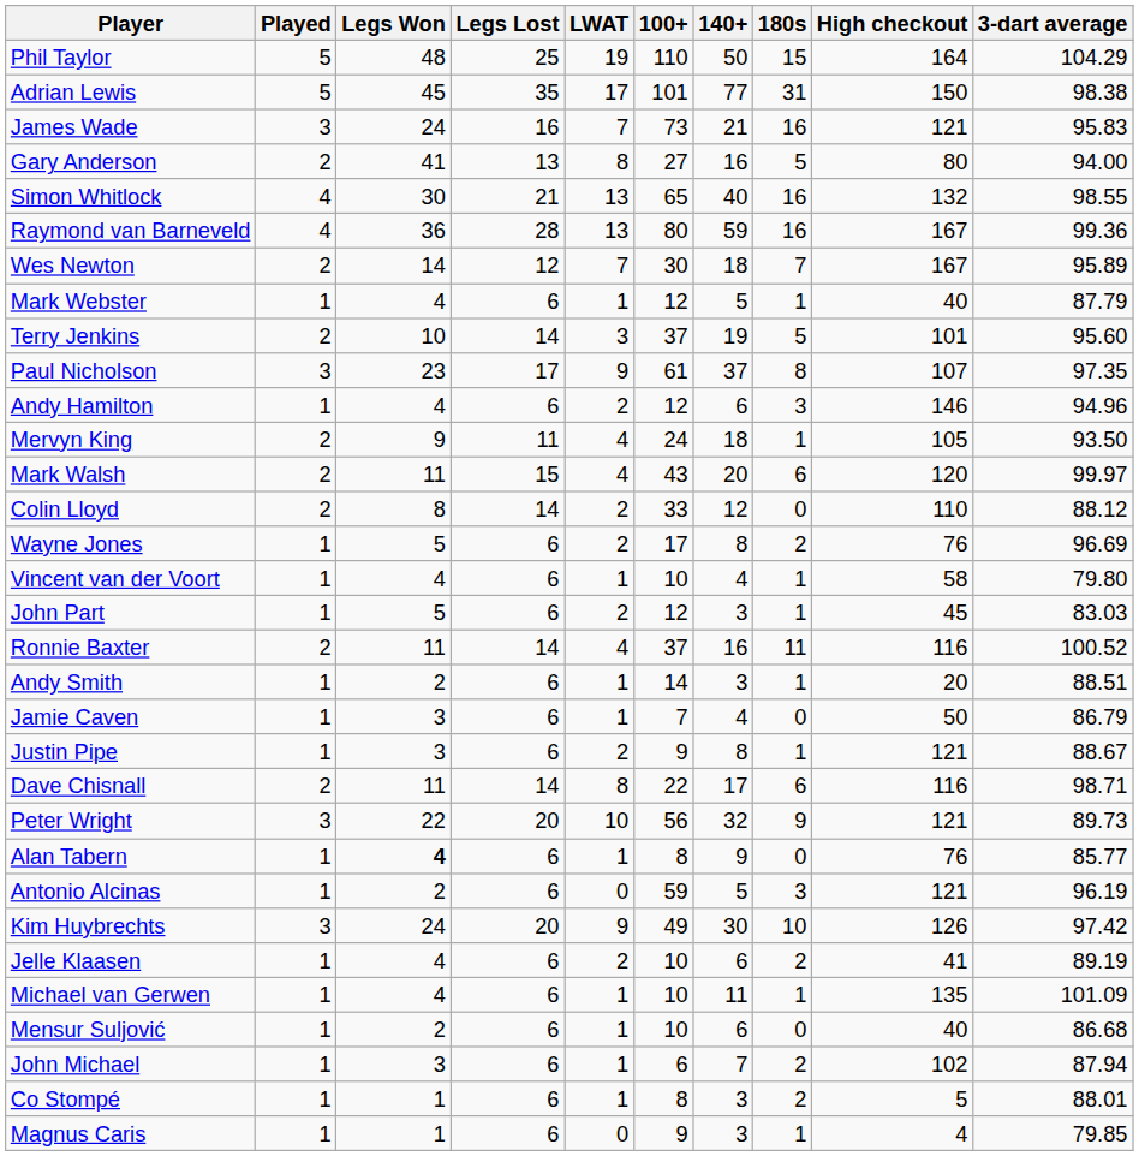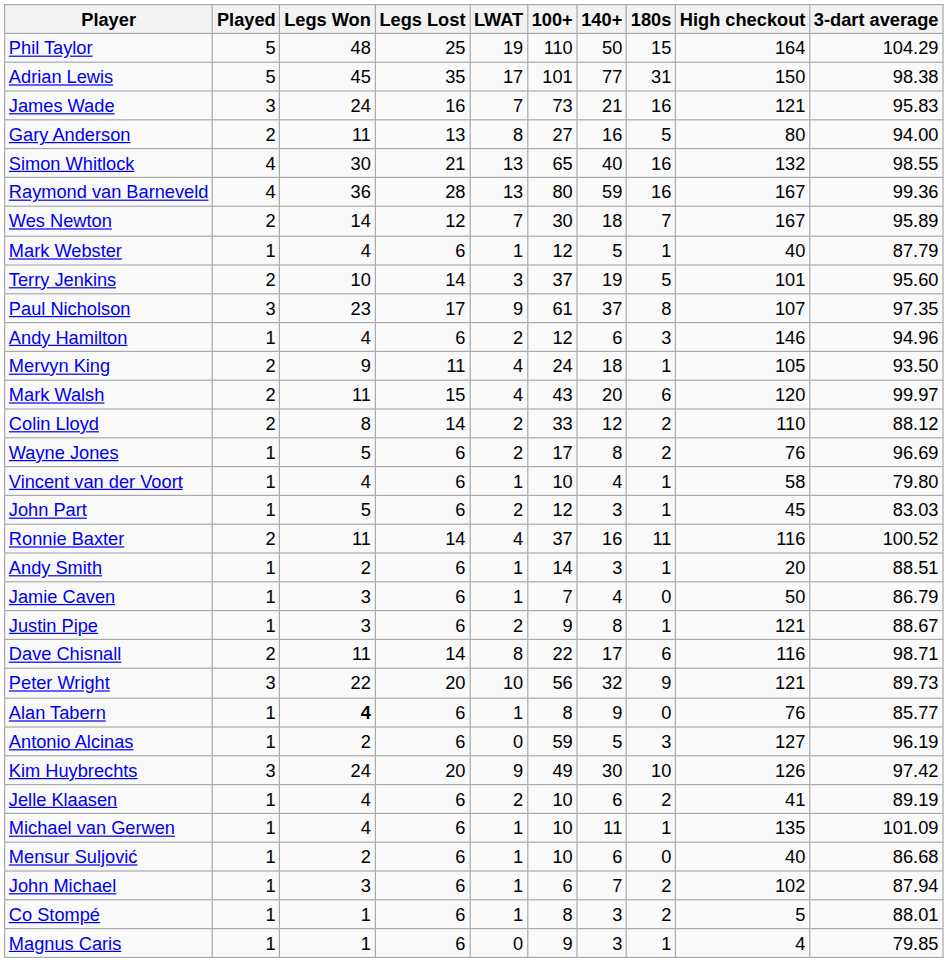 <table class="wikitable sortable" style="font-size: 95%; text-align: right">
 <tr>
 <th>Player</th>
 <th>Played</th>
 <th>Legs Won</th>
 <th>Legs Lost</th>
 <th>LWAT</th>
 <th>100+</th>
 <th>140+</th>
 <th>180s</th>
 <th>High checkout</th>
 <th>3-dart average</th>
 </tr>
 <tr>
 <td align="left"> <a href='#'>Phil Taylor</a></td>
 <td>5</td>
 <td>48</td>
 <td>25</td>
 <td>19</td>
 <td>110</td>
 <td>50</td>
 <td>15</td>
 <td>164</td>
 <td>104.29</td>
 </tr>
 <tr>
 <td align="left"> <a href='#'>Adrian Lewis</a></td>
 <td>5</td>
 <td>45</td>
 <td>35</td>
 <td>17</td>
 <td>101</td>
 <td>77</td>
 <td>31</td>
 <td>150</td>
 <td>98.38</td>
 </tr>
 <tr>
 <td align="left"> <a href='#'>James Wade</a></td>
 <td>3</td>
 <td>24</td>
 <td>16</td>
 <td>7</td>
 <td>73</td>
 <td>21</td>
 <td>16</td>
 <td>121</td>
 <td>95.83</td>
 </tr>
 <tr>
 <td align="left"> <a href='#'>Gary Anderson</a></td>
 <td>2</td>
-<td>41</td>
+<td>11</td>
 <td>13</td>
 <td>8</td>
 <td>27</td>
 <td>16</td>
 <td>5</td>
 <td>80</td>
 <td>94.00</td>
 </tr>
 <tr>
 <td align="left"> <a href='#'>Simon Whitlock</a></td>
 <td>4</td>
 <td>30</td>
 <td>21</td>
 <td>13</td>
 <td>65</td>
 <td>40</td>
 <td>16</td>
 <td>132</td>
 <td>98.55</td>
 </tr>
 <tr>
 <td align="left"> <a href='#'>Raymond van Barneveld</a></td>
 <td>4</td>
 <td>36</td>
 <td>28</td>
 <td>13</td>
 <td>80</td>
 <td>59</td>
 <td>16</td>
 <td>167</td>
 <td>99.36</td>
 </tr>
 <tr>
 <td align="left"> <a href='#'>Wes Newton</a></td>
 <td>2</td>
 <td>14</td>
 <td>12</td>
 <td>7</td>
 <td>30</td>
 <td>18</td>
 <td>7</td>
 <td>167</td>
 <td>95.89</td>
 </tr>
 <tr>
 <td align="left"> <a href='#'>Mark Webster</a></td>
 <td>1</td>
 <td>4</td>
 <td>6</td>
 <td>1</td>
 <td>12</td>
 <td>5</td>
 <td>1</td>
 <td>40</td>
 <td>87.79</td>
 </tr>
 <tr>
 <td align="left"> <a href='#'>Terry Jenkins</a></td>
 <td>2</td>
 <td>10</td>
 <td>14</td>
 <td>3</td>
 <td>37</td>
 <td>19</td>
 <td>5</td>
 <td>101</td>
 <td>95.60</td>
 </tr>
 <tr>
 <td align="left"> <a href='#'>Paul Nicholson</a></td>
 <td>3</td>
 <td>23</td>
 <td>17</td>
 <td>9</td>
 <td>61</td>
 <td>37</td>
 <td>8</td>
 <td>107</td>
 <td>97.35</td>
 </tr>
 <tr>
 <td align="left"> <a href='#'>Andy Hamilton</a></td>
 <td>1</td>
 <td>4</td>
 <td>6</td>
 <td>2</td>
 <td>12</td>
 <td>6</td>
 <td>3</td>
 <td>146</td>
 <td>94.96</td>
 </tr>
 <tr>
 <td align="left"> <a href='#'>Mervyn King</a></td>
 <td>2</td>
 <td>9</td>
 <td>11</td>
 <td>4</td>
 <td>24</td>
 <td>18</td>
 <td>1</td>
 <td>105</td>
 <td>93.50</td>
 </tr>
 <tr>
 <td align="left"> <a href='#'>Mark Walsh</a></td>
 <td>2</td>
 <td>11</td>
 <td>15</td>
 <td>4</td>
 <td>43</td>
 <td>20</td>
 <td>6</td>
 <td>120</td>
 <td>99.97</td>
 </tr>
 <tr>
 <td align="left"> <a href='#'>Colin Lloyd</a></td>
 <td>2</td>
 <td>8</td>
 <td>14</td>
 <td>2</td>
 <td>33</td>
 <td>12</td>
-<td>0</td>
+<td>2</td>
 <td>110</td>
 <td>88.12</td>
 </tr>
 <tr>
 <td align="left"> <a href='#'>Wayne Jones</a></td>
 <td>1</td>
 <td>5</td>
 <td>6</td>
 <td>2</td>
 <td>17</td>
 <td>8</td>
 <td>2</td>
 <td>76</td>
 <td>96.69</td>
 </tr>
 <tr>
 <td align="left"> <a href='#'>Vincent van der Voort</a></td>
 <td>1</td>
 <td>4</td>
 <td>6</td>
 <td>1</td>
 <td>10</td>
 <td>4</td>
 <td>1</td>
 <td>58</td>
 <td>79.80</td>
 </tr>
 <tr>
 <td align="left"> <a href='#'>John Part</a></td>
 <td>1</td>
 <td>5</td>
 <td>6</td>
 <td>2</td>
 <td>12</td>
 <td>3</td>
 <td>1</td>
 <td>45</td>
 <td>83.03</td>
 </tr>
 <tr>
 <td align="left"> <a href='#'>Ronnie Baxter</a></td>
 <td>2</td>
 <td>11</td>
 <td>14</td>
 <td>4</td>
 <td>37</td>
 <td>16</td>
 <td>11</td>
 <td>116</td>
 <td>100.52</td>
 </tr>
 <tr>
 <td align="left"> <a href='#'>Andy Smith</a></td>
 <td>1</td>
 <td>2</td>
 <td>6</td>
 <td>1</td>
 <td>14</td>
 <td>3</td>
 <td>1</td>
 <td>20</td>
 <td>88.51</td>
 </tr>
 <tr>
 <td align="left"> <a href='#'>Jamie Caven</a></td>
 <td>1</td>
 <td>3</td>
 <td>6</td>
 <td>1</td>
 <td>7</td>
 <td>4</td>
 <td>0</td>
 <td>50</td>
 <td>86.79</td>
 </tr>
 <tr>
 <td align="left"> <a href='#'>Justin Pipe</a></td>
 <td>1</td>
 <td>3</td>
 <td>6</td>
 <td>2</td>
 <td>9</td>
 <td>8</td>
 <td>1</td>
 <td>121</td>
 <td>88.67</td>
 </tr>
 <tr>
 <td align="left"> <a href='#'>Dave Chisnall</a></td>
 <td>2</td>
 <td>11</td>
 <td>14</td>
 <td>8</td>
 <td>22</td>
 <td>17</td>
 <td>6</td>
 <td>116</td>
 <td>98.71</td>
 </tr>
 <tr>
 <td align="left"> <a href='#'>Peter Wright</a></td>
 <td>3</td>
 <td>22</td>
 <td>20</td>
 <td>10</td>
 <td>56</td>
 <td>32</td>
 <td>9</td>
 <td>121</td>
 <td>89.73</td>
 </tr>
 <tr>
 <td align="left"> <a href='#'>Alan Tabern</a></td>
 <td>1</td>
 <td><strong>4</strong></td>
 <td>6</td>
 <td>1</td>
 <td>8</td>
 <td>9</td>
 <td>0</td>
 <td>76</td>
 <td>85.77</td>
 </tr>
 <tr>
 <td align="left"> <a href='#'>Antonio Alcinas</a></td>
 <td>1</td>
 <td>2</td>
 <td>6</td>
 <td>0</td>
 <td>59</td>
 <td>5</td>
 <td>3</td>
-<td>121</td>
+<td>127</td>
 <td>96.19</td>
 </tr>
 <tr>
 <td align="left"> <a href='#'>Kim Huybrechts</a></td>
 <td>3</td>
 <td>24</td>
 <td>20</td>
 <td>9</td>
 <td>49</td>
 <td>30</td>
 <td>10</td>
 <td>126</td>
 <td>97.42</td>
 </tr>
 <tr>
 <td align="left"> <a href='#'>Jelle Klaasen</a></td>
 <td>1</td>
 <td>4</td>
 <td>6</td>
 <td>2</td>
 <td>10</td>
 <td>6</td>
 <td>2</td>
 <td>41</td>
 <td>89.19</td>
 </tr>
 <tr>
 <td align="left"> <a href='#'>Michael van Gerwen</a></td>
 <td>1</td>
 <td>4</td>
 <td>6</td>
 <td>1</td>
 <td>10</td>
 <td>11</td>
 <td>1</td>
 <td>135</td>
 <td>101.09</td>
 </tr>
 <tr>
 <td align="left"> <a href='#'>Mensur Suljović</a></td>
 <td>1</td>
 <td>2</td>
 <td>6</td>
 <td>1</td>
 <td>10</td>
 <td>6</td>
 <td>0</td>
 <td>40</td>
 <td>86.68</td>
 </tr>
 <tr>
 <td align="left"> <a href='#'>John Michael</a></td>
 <td>1</td>
 <td>3</td>
 <td>6</td>
 <td>1</td>
 <td>6</td>
 <td>7</td>
 <td>2</td>
 <td>102</td>
 <td>87.94</td>
 </tr>
 <tr>
 <td align="left"> <a href='#'>Co Stompé</a></td>
 <td>1</td>
 <td>1</td>
 <td>6</td>
 <td>1</td>
 <td>8</td>
 <td>3</td>
 <td>2</td>
 <td>5</td>
 <td>88.01</td>
 </tr>
 <tr>
 <td align="left"> <a href='#'>Magnus Caris</a></td>
 <td>1</td>
 <td>1</td>
 <td>6</td>
 <td>0</td>
 <td>9</td>
 <td>3</td>
 <td>1</td>
 <td>4</td>
 <td>79.85</td>
 </tr>
 </table>
